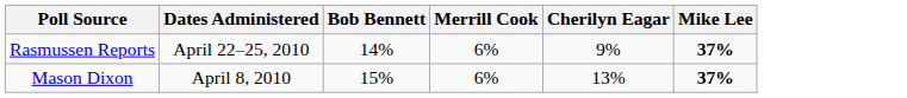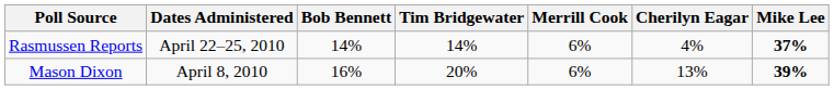 <table class="wikitable" style="text-align:center">
 <tr valign=bottom>
 <th>Poll Source</th>
 <th>Dates Administered</th>
 <th>Bob Bennett</th>
+<th>Tim Bridgewater</th>
 <th>Merrill Cook</th>
 <th>Cherilyn Eagar</th>
 <th>Mike Lee</th>
 </tr>
 <tr>
 <td><a href='#'>Rasmussen Reports</a></td>
 <td>April 22–25, 2010</td>
 <td>14%</td>
+<td>14%</td>
 <td>6%</td>
-<td>9%</td>
+<td>4%</td>
 <td><strong>37%</strong></td>
 </tr>
 <tr>
 <td><a href='#'>Mason Dixon</a></td>
 <td>April 8, 2010</td>
-<td>15%</td>
+<td>16%</td>
+<td>20%</td>
 <td>6%</td>
 <td>13%</td>
-<td><strong>37%</strong></td>
+<td><strong>39%</strong></td>
 </tr>
 </table>
